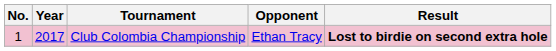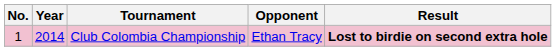 <table class="wikitable" style="font-size:95%;">
 <tr>
 <th>No.</th>
 <th>Year</th>
 <th>Tournament</th>
 <th>Opponent</th>
 <th>Result</th>
 </tr>
 <tr style="background:#F2C1D1;">
 <td align=center>1</td>
-<td><a href='#'>2017</a></td>
+<td><a href='#'>2014</a></td>
 <td><a href='#'>Club Colombia Championship</a></td>
 <td> <a href='#'>Ethan Tracy</a></td>
 <td><strong>Lost to birdie on second extra hole</strong></td>
 </tr>
 </table>
